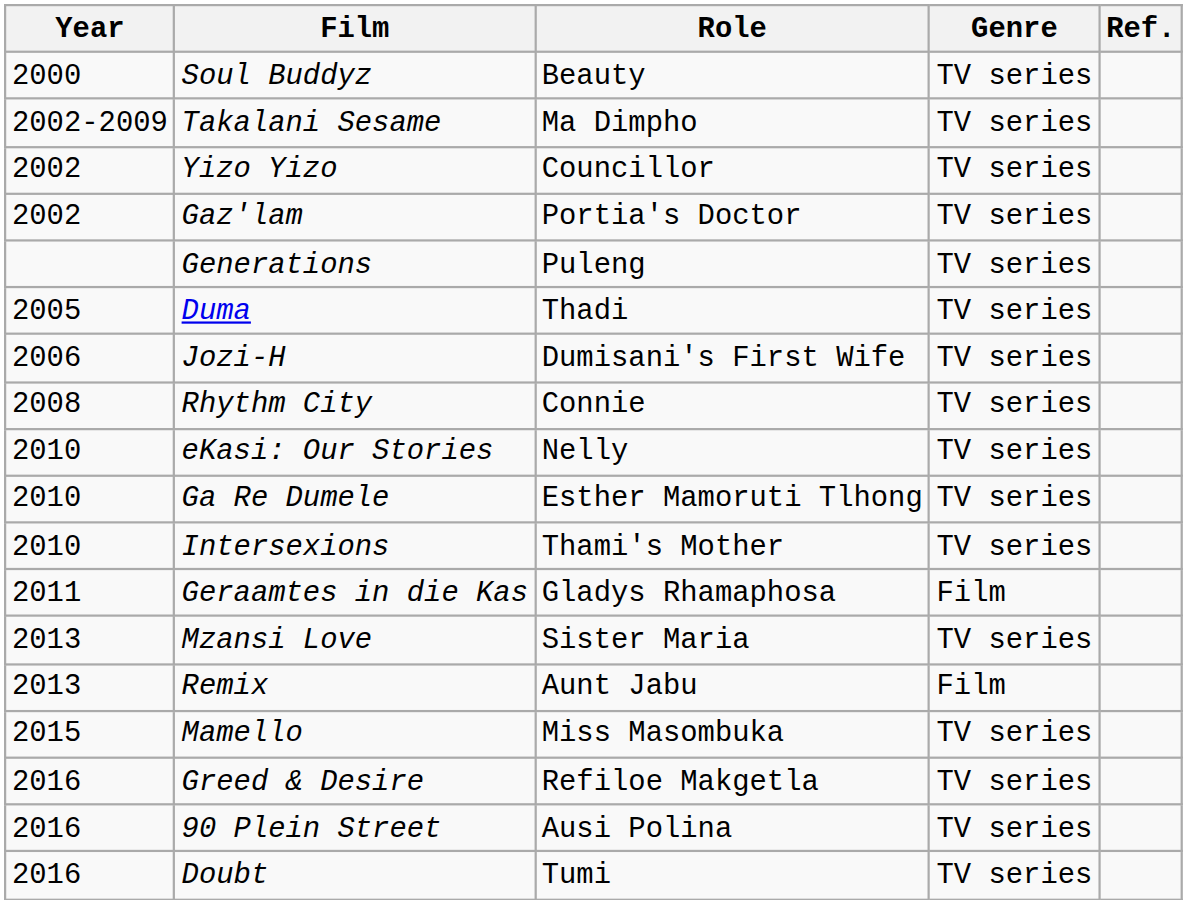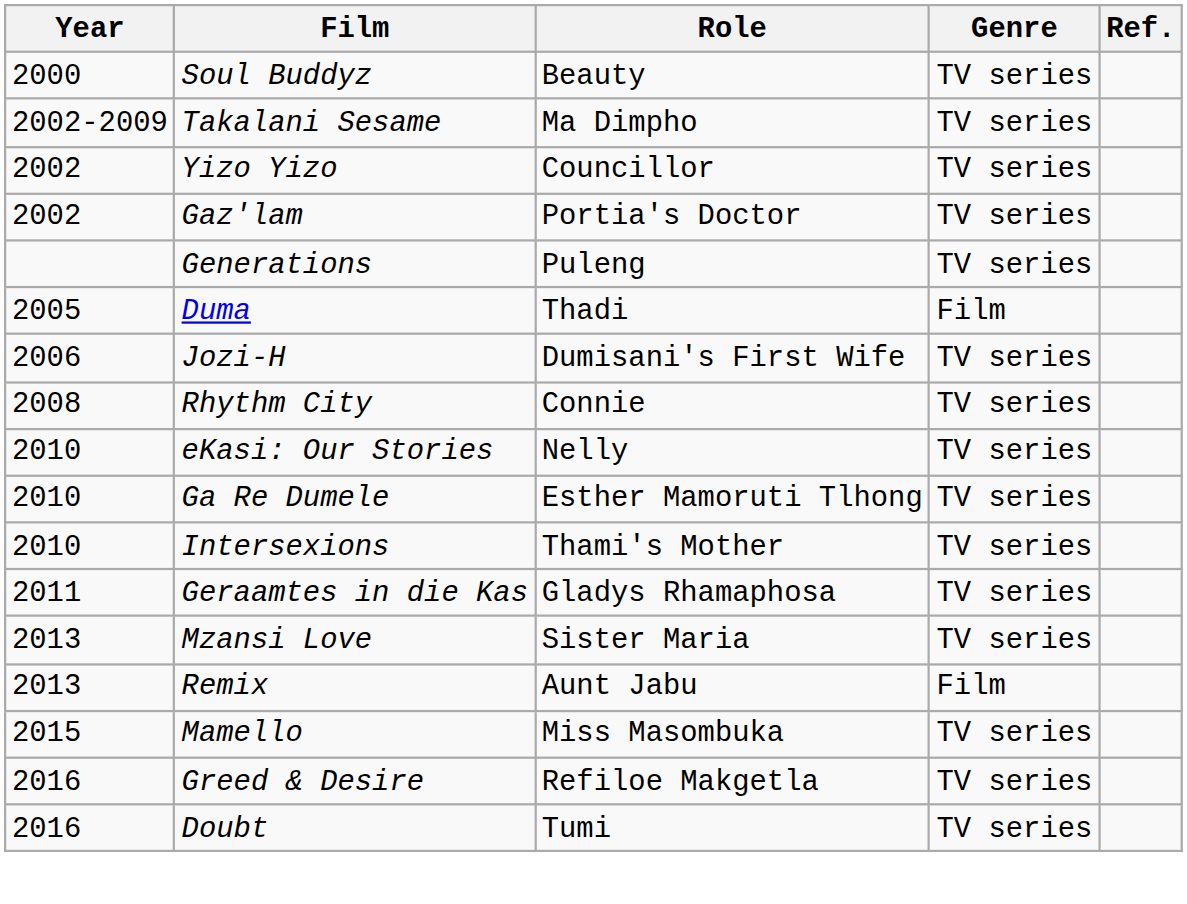 <table class="wikitable">
 <tr>
 <th>Year</th>
 <th>Film</th>
 <th>Role</th>
 <th>Genre</th>
 <th>Ref.</th>
 </tr>
 <tr>
 <td>2000</td>
 <td><em>Soul Buddyz</em></td>
 <td>Beauty</td>
 <td>TV series</td>
 <td></td>
 </tr>
 <tr>
 <td>2002-2009</td>
 <td><em>Takalani Sesame</em></td>
 <td>Ma Dimpho</td>
 <td>TV series</td>
 <td></td>
 </tr>
 <tr>
 <td>2002</td>
 <td><em>Yizo Yizo</em></td>
 <td>Councillor</td>
 <td>TV series</td>
 <td></td>
 </tr>
 <tr>
 <td>2002</td>
 <td><em>Gaz'lam</em></td>
 <td>Portia's Doctor</td>
 <td>TV series</td>
 <td></td>
 </tr>
 <tr>
 <td></td>
 <td><em>Generations</em></td>
 <td>Puleng</td>
 <td>TV series</td>
 <td></td>
 </tr>
 <tr>
 <td>2005</td>
 <td><em><a href='#'>Duma</a></em></td>
 <td>Thadi</td>
-<td>TV series</td>
+<td>Film</td>
 <td></td>
 </tr>
 <tr>
 <td>2006</td>
 <td><em>Jozi-H</em></td>
 <td>Dumisani's First Wife</td>
 <td>TV series</td>
 <td></td>
 </tr>
 <tr>
 <td>2008</td>
 <td><em>Rhythm City</em></td>
 <td>Connie</td>
 <td>TV series</td>
 <td></td>
 </tr>
 <tr>
 <td>2010</td>
 <td><em>eKasi: Our Stories</em></td>
 <td>Nelly</td>
 <td>TV series</td>
 <td></td>
 </tr>
 <tr>
 <td>2010</td>
 <td><em>Ga Re Dumele</em></td>
 <td>Esther Mamoruti Tlhong</td>
 <td>TV series</td>
 <td></td>
 </tr>
 <tr>
 <td>2010</td>
 <td><em>Intersexions</em></td>
 <td>Thami's Mother</td>
 <td>TV series</td>
 <td></td>
 </tr>
 <tr>
 <td>2011</td>
 <td><em>Geraamtes in die Kas</em></td>
 <td>Gladys Rhamaphosa</td>
-<td>Film</td>
+<td>TV series</td>
 <td></td>
 </tr>
 <tr>
 <td>2013</td>
 <td><em>Mzansi Love</em></td>
 <td>Sister Maria</td>
 <td>TV series</td>
 <td></td>
 </tr>
 <tr>
 <td>2013</td>
 <td><em>Remix</em></td>
 <td>Aunt Jabu</td>
 <td>Film</td>
 <td></td>
 </tr>
 <tr>
 <td>2015</td>
 <td><em>Mamello</em></td>
 <td>Miss Masombuka</td>
 <td>TV series</td>
 <td></td>
 </tr>
 <tr>
 <td>2016</td>
 <td><em>Greed & Desire</em></td>
 <td>Refiloe Makgetla</td>
 <td>TV series</td>
 <td></td>
 </tr>
 <tr>
 <td>2016</td>
-<td><em>90 Plein Street</em></td>
-<td>Ausi Polina</td>
-<td>TV series</td>
-<td></td>
-</tr>
-<tr>
-<td>2016</td>
 <td><em>Doubt</em></td>
 <td>Tumi</td>
 <td>TV series</td>
 <td></td>
 </tr>
 </table>
